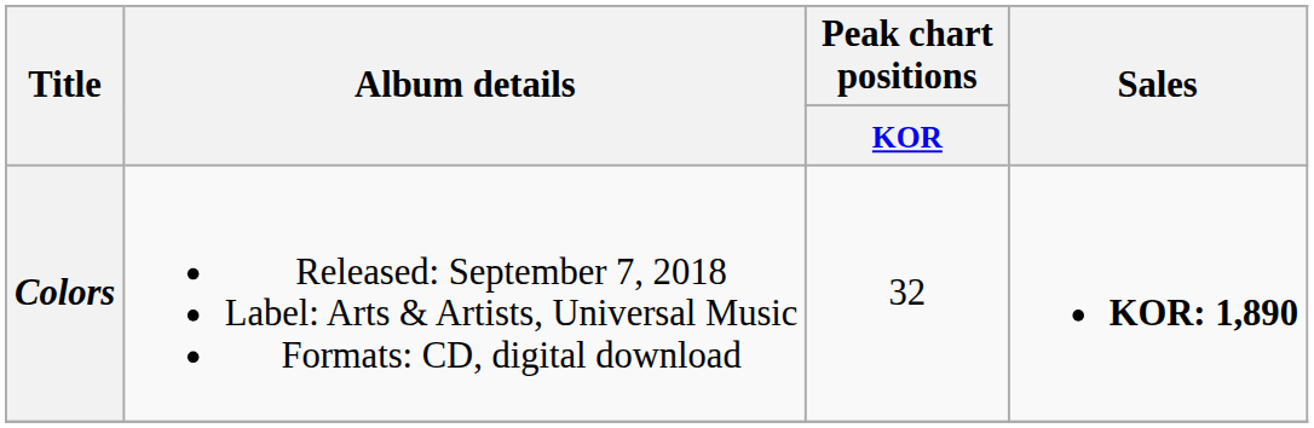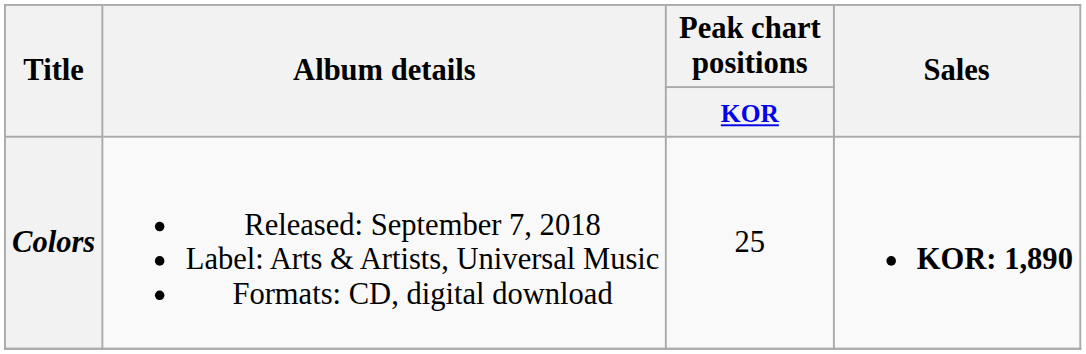 <table class="wikitable plainrowheaders" style="text-align:center;">
 <tr>
 <th scope="col" rowspan="2">Title</th>
 <th scope="col" rowspan="2">Album details</th>
 <th scope="col" colspan="1" style="width:5em;">Peak chart positions</th>
 <th scope="col" rowspan="2">Sales</th>
 </tr>
 <tr>
 <th><small><a href='#'>KOR</a></small><br></th>
 </tr>
 <tr>
 <th scope="row"><em>Colors</em></th>
 <td><br><ul><li>Released: September 7, 2018</li><li>Label: Arts & Artists, Universal Music</li><li>Formats: CD, digital download</li></ul></td>
-<td>32</td>
+<td>25</td>
 <td><strong><br><ul><li>KOR: 1,890</li></ul></strong></td>
 </tr>
 <tr>
 </tr>
 </table>
